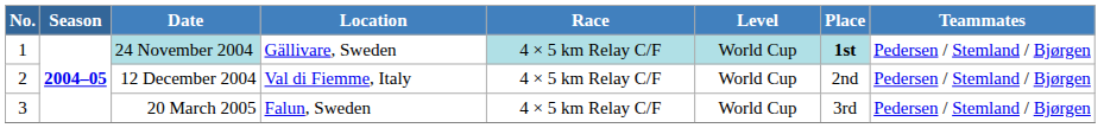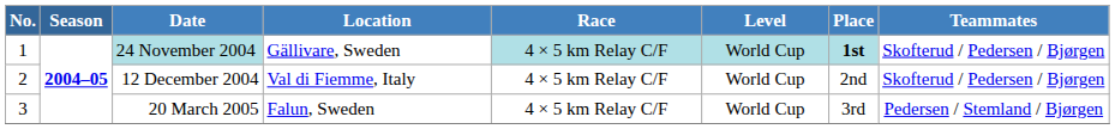 <table class="wikitable sortable" style="font-size:95%; text-align:center; border:grey solid 1px; border-collapse:collapse; background:#ffffff;">
 <tr style="background:#efefef;">
 <th style="background-color:#369; color:white;">No.</th>
 <th style="background-color:#369; color:white;">Season</th>
 <th style="background-color:#4180be; color:white; width:120px;">Date</th>
 <th style="background-color:#4180be; color:white; width:185px;">Location</th>
 <th style="background-color:#4180be; color:white; width:170px;">Race</th>
 <th style="background-color:#4180be; color:white; width:100px;">Level</th>
 <th style="background-color:#4180be; color:white;">Place</th>
 <th style="background-color:#4180be; color:white;">Teammates</th>
 </tr>
 <tr>
 <td align=center>1</td>
 <td rowspan=3 align=center><strong><a href='#'>2004–05</a></strong></td>
 <td align=left bgcolor="#BOEOE6" align=right>24 November 2004</td>
 <td align=left> <a href='#'>Gällivare</a>, Sweden</td>
 <td bgcolor="#BOEOE6" align=center>4 × 5 km Relay C/F</td>
 <td bgcolor="#BOEOE6">World Cup</td>
 <td bgcolor="#BOEOE6"><strong>1st</strong></td>
-<td><a href='#'>Pedersen</a> / <a href='#'>Stemland</a> / <a href='#'>Bjørgen</a></td>
+<td><a href='#'>Skofterud</a> / <a href='#'>Pedersen</a> / <a href='#'>Bjørgen</a></td>
 </tr>
 <tr>
 <td align=center>2</td>
 <td align=right>12 December 2004</td>
 <td align=left> <a href='#'>Val di Fiemme</a>, Italy</td>
 <td>4 × 5 km Relay C/F</td>
 <td>World Cup</td>
 <td>2nd</td>
-<td><a href='#'>Pedersen</a> / <a href='#'>Stemland</a> / <a href='#'>Bjørgen</a></td>
+<td><a href='#'>Skofterud</a> / <a href='#'>Pedersen</a> / <a href='#'>Bjørgen</a></td>
 </tr>
 <tr>
 <td align=center>3</td>
 <td align=right>20 March 2005</td>
 <td align=left> <a href='#'>Falun</a>, Sweden</td>
 <td>4 × 5 km Relay C/F</td>
 <td>World Cup</td>
 <td>3rd</td>
 <td><a href='#'>Pedersen</a> / <a href='#'>Stemland</a> / <a href='#'>Bjørgen</a></td>
 </tr>
 <tr>
 </tr>
 </table>
